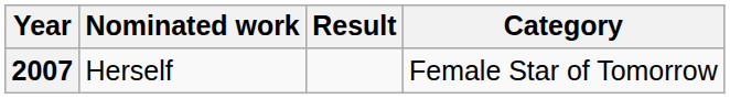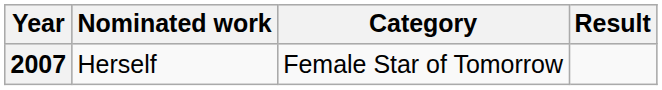 <table class="wikitable plainrowheaders">
 <tr>
 <th scope="col">Year</th>
 <th scope="col">Nominated work</th>
+<th scope="col">Category</th>
 <th scope="col">Result</th>
-<th scope="col">Category</th>
 </tr>
 <tr>
 <th scope="row" style="text-align:center;">2007</th>
 <td>Herself</td>
+<td>Female Star of Tomorrow</td>
 <td></td>
-<td>Female Star of Tomorrow</td>
 </tr>
 </table>
